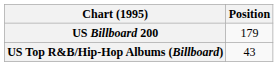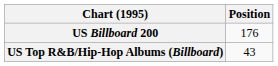 <table class="wikitable sortable plainrowheaders" style="text-align:center">
 <tr>
 <th scope="col">Chart (1995)</th>
 <th scope="col">Position</th>
 </tr>
 <tr>
 <th scope="row">US <em>Billboard</em> 200</th>
-<td>179</td>
+<td>176</td>
 </tr>
 <tr>
 <th scope="row">US Top R&B/Hip-Hop Albums (<em>Billboard</em>)</th>
 <td>43</td>
 </tr>
 </table>
